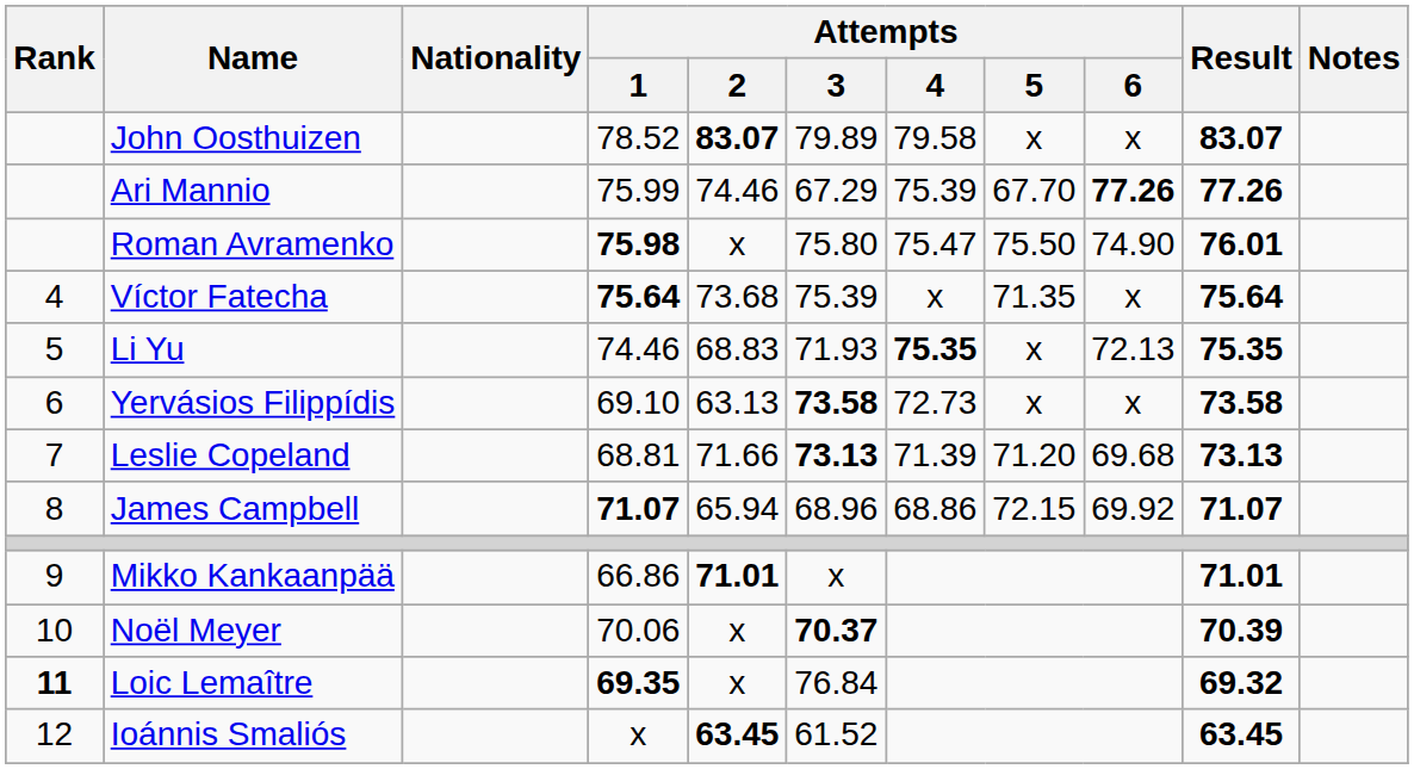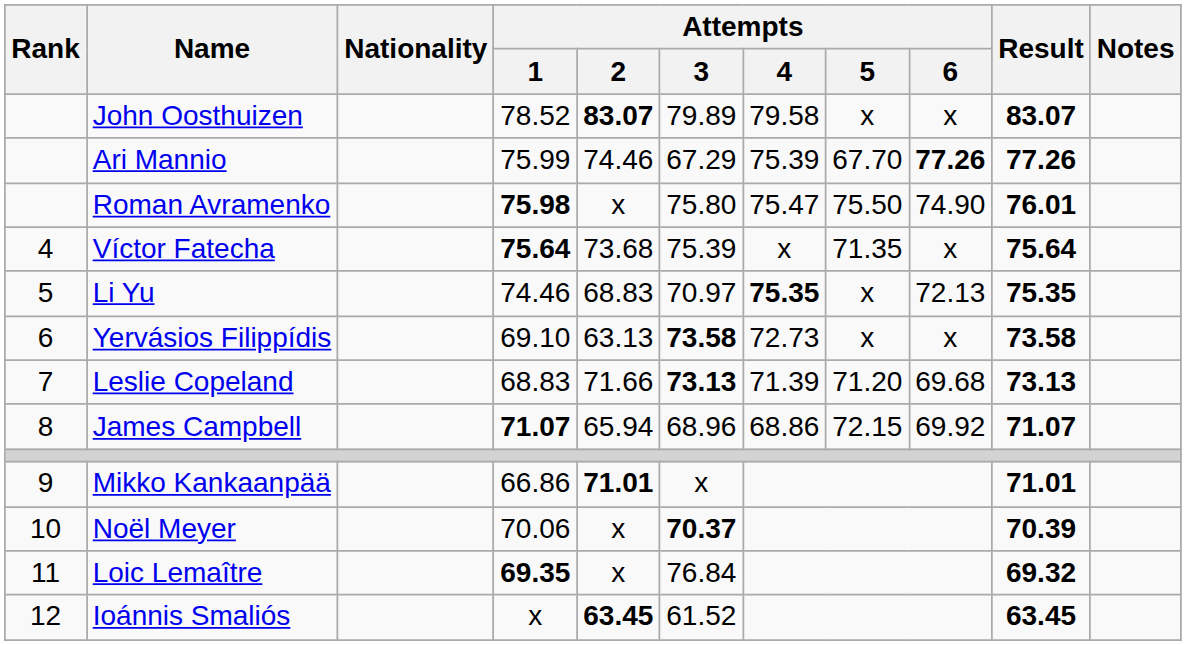 <table class="wikitable sortable" style="text-align:center">
 <tr>
 <th rowspan=2>Rank</th>
 <th rowspan=2>Name</th>
 <th rowspan=2>Nationality</th>
 <th colspan=6>Attempts</th>
 <th rowspan=2>Result</th>
 <th rowspan=2>Notes</th>
 </tr>
 <tr>
 <th>1</th>
 <th>2</th>
 <th>3</th>
 <th>4</th>
 <th>5</th>
 <th>6</th>
 </tr>
 <tr>
 <td></td>
 <td align=left><a href='#'>John Oosthuizen</a></td>
 <td align=left></td>
 <td>78.52</td>
 <td><strong>83.07</strong></td>
 <td>79.89</td>
 <td>79.58</td>
 <td>x</td>
 <td>x</td>
 <td><strong>83.07</strong></td>
 <td></td>
 </tr>
 <tr>
 <td></td>
 <td align=left><a href='#'>Ari Mannio</a></td>
 <td align=left></td>
 <td>75.99</td>
 <td>74.46</td>
 <td>67.29</td>
 <td>75.39</td>
 <td>67.70</td>
 <td><strong>77.26</strong></td>
 <td><strong>77.26</strong></td>
 <td></td>
 </tr>
 <tr>
 <td></td>
 <td align=left><a href='#'>Roman Avramenko</a></td>
 <td align=left></td>
 <td><strong>75.98</strong></td>
 <td>x</td>
 <td>75.80</td>
 <td>75.47</td>
 <td>75.50</td>
 <td>74.90</td>
 <td><strong>76.01</strong></td>
 <td></td>
 </tr>
 <tr>
 <td>4</td>
 <td align=left><a href='#'>Víctor Fatecha</a></td>
 <td align=left></td>
 <td><strong>75.64</strong></td>
 <td>73.68</td>
 <td>75.39</td>
 <td>x</td>
 <td>71.35</td>
 <td>x</td>
 <td><strong>75.64</strong></td>
 <td></td>
 </tr>
 <tr>
 <td>5</td>
 <td align=left><a href='#'>Li Yu</a></td>
 <td align=left></td>
 <td>74.46</td>
 <td>68.83</td>
-<td>71.93</td>
+<td>70.97</td>
 <td><strong>75.35</strong></td>
 <td>x</td>
 <td>72.13</td>
 <td><strong>75.35</strong></td>
 <td></td>
 </tr>
 <tr>
 <td>6</td>
 <td align=left><a href='#'>Yervásios Filippídis</a></td>
 <td align=left></td>
 <td>69.10</td>
 <td>63.13</td>
 <td><strong>73.58</strong></td>
 <td>72.73</td>
 <td>x</td>
 <td>x</td>
 <td><strong>73.58</strong></td>
 <td></td>
 </tr>
 <tr>
 <td>7</td>
 <td align=left><a href='#'>Leslie Copeland</a></td>
 <td align=left></td>
-<td>68.81</td>
+<td>68.83</td>
 <td>71.66</td>
 <td><strong>73.13</strong></td>
 <td>71.39</td>
 <td>71.20</td>
 <td>69.68</td>
 <td><strong>73.13</strong></td>
 <td></td>
 </tr>
 <tr>
 <td>8</td>
 <td align=left><a href='#'>James Campbell</a></td>
 <td align=left></td>
 <td><strong>71.07</strong></td>
 <td>65.94</td>
 <td>68.96</td>
 <td>68.86</td>
 <td>72.15</td>
 <td>69.92</td>
 <td><strong>71.07</strong></td>
 <td></td>
 </tr>
 <tr>
 <td colspan=11 bgcolor=lightgray></td>
 </tr>
 <tr>
 <td>9</td>
 <td align=left><a href='#'>Mikko Kankaanpää</a></td>
 <td align=left></td>
 <td>66.86</td>
 <td><strong>71.01</strong></td>
 <td>x</td>
 <td colspan=3></td>
 <td><strong>71.01</strong></td>
 <td></td>
 </tr>
 <tr>
 <td>10</td>
 <td align=left><a href='#'>Noël Meyer</a></td>
 <td align=left></td>
 <td>70.06</td>
 <td>x</td>
 <td><strong>70.37</strong></td>
 <td colspan=3></td>
 <td><strong>70.39</strong></td>
 <td></td>
 </tr>
 <tr>
-<td><strong>11</strong></td>
+<td>11</td>
 <td align=left><a href='#'>Loic Lemaître</a></td>
 <td align=left></td>
 <td><strong>69.35</strong></td>
 <td>x</td>
 <td>76.84</td>
 <td colspan=3></td>
 <td><strong>69.32</strong></td>
 <td></td>
 </tr>
 <tr>
 <td>12</td>
 <td align=left><a href='#'>Ioánnis Smaliós</a></td>
 <td align=left></td>
 <td>x</td>
 <td><strong>63.45</strong></td>
 <td>61.52</td>
 <td colspan=3></td>
 <td><strong>63.45</strong></td>
 <td></td>
 </tr>
 </table>
